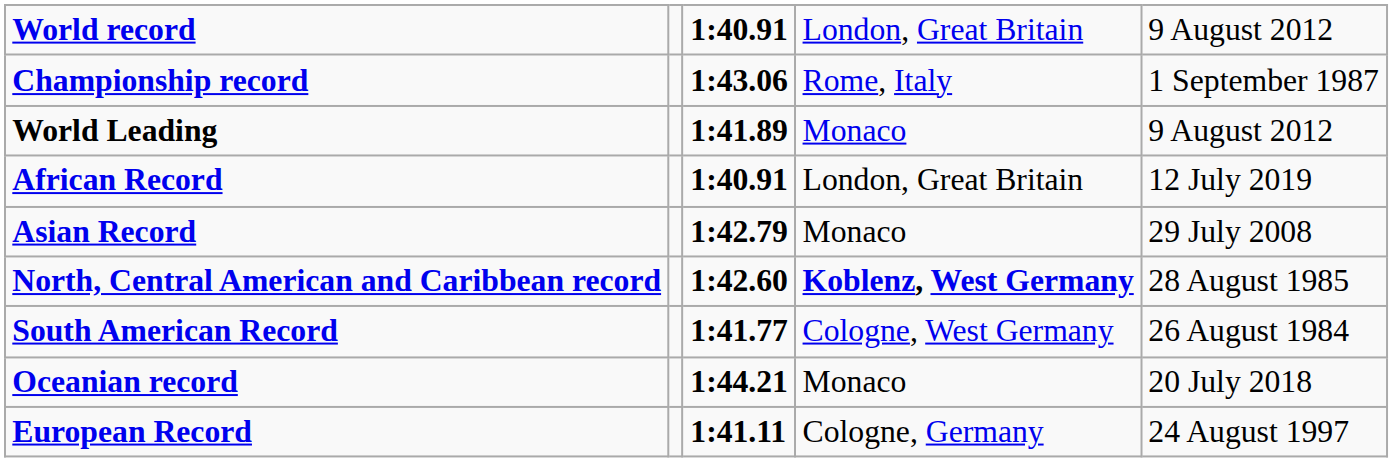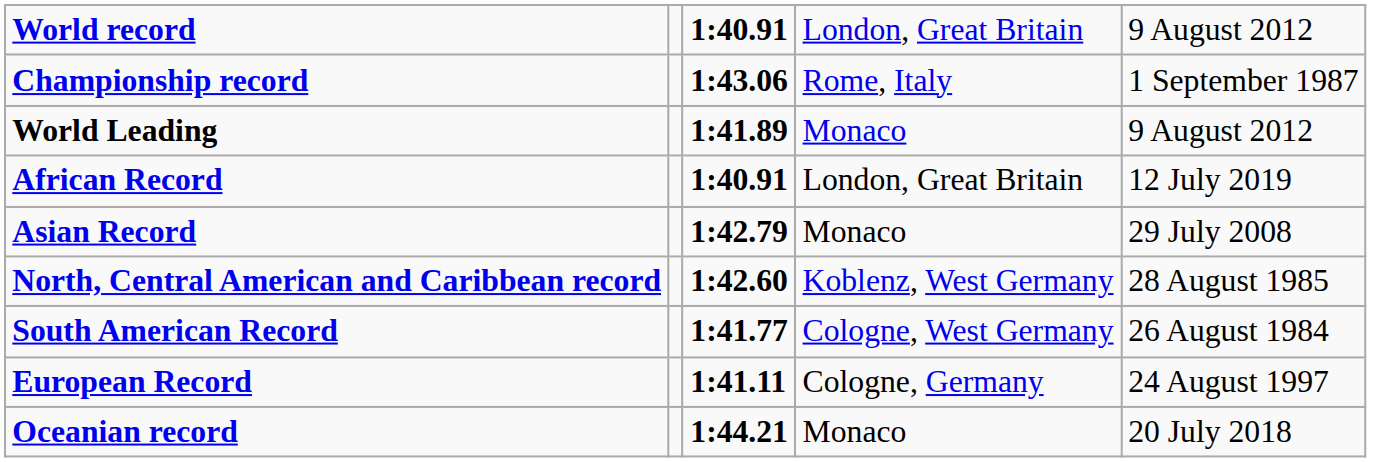 <table class="wikitable">
 <tr>
 <td><strong><a href='#'>World record</a></strong></td>
 <td></td>
 <td><strong>1:40.91</strong></td>
 <td><a href='#'>London</a>, <a href='#'>Great Britain</a></td>
 <td>9 August 2012</td>
 </tr>
 <tr>
 <td><strong><a href='#'>Championship record</a></strong></td>
 <td></td>
 <td><strong>1:43.06</strong></td>
 <td><a href='#'>Rome</a>, <a href='#'>Italy</a></td>
 <td>1 September 1987</td>
 </tr>
 <tr>
 <td><strong>World Leading</strong></td>
 <td></td>
 <td><strong>1:41.89</strong></td>
 <td><a href='#'>Monaco</a></td>
 <td>9 August 2012</td>
 </tr>
 <tr>
 <td><strong><a href='#'>African Record</a></strong></td>
 <td></td>
 <td><strong>1:40.91</strong></td>
 <td>London, Great Britain</td>
 <td>12 July 2019</td>
 </tr>
 <tr>
 <td><strong><a href='#'>Asian Record</a></strong></td>
 <td></td>
 <td><strong>1:42.79</strong></td>
 <td>Monaco</td>
 <td>29 July 2008</td>
 </tr>
 <tr>
 <td><strong><a href='#'>North, Central American and Caribbean record</a></strong></td>
 <td></td>
 <td><strong>1:42.60</strong></td>
-<td><strong><a href='#'>Koblenz</a>, <a href='#'>West Germany</a></strong></td>
+<td><a href='#'>Koblenz</a>, <a href='#'>West Germany</a></td>
 <td>28 August 1985</td>
 </tr>
 <tr>
 <td><strong><a href='#'>South American Record</a></strong></td>
 <td></td>
 <td><strong>1:41.77</strong></td>
 <td><a href='#'>Cologne</a>, <a href='#'>West Germany</a></td>
 <td>26 August 1984</td>
 </tr>
 <tr>
+<td><strong><a href='#'>European Record</a></strong></td>
+<td></td>
+<td><strong>1:41.11</strong></td>
+<td>Cologne, <a href='#'>Germany</a></td>
+<td>24 August 1997</td>
+</tr>
+<tr>
 <td><strong><a href='#'>Oceanian record</a></strong></td>
 <td></td>
 <td><strong>1:44.21</strong></td>
 <td>Monaco</td>
 <td>20 July 2018</td>
 </tr>
-<tr>
-<td><strong><a href='#'>European Record</a></strong></td>
-<td></td>
-<td><strong>1:41.11</strong></td>
-<td>Cologne, <a href='#'>Germany</a></td>
-<td>24 August 1997</td>
-</tr>
 </table>
